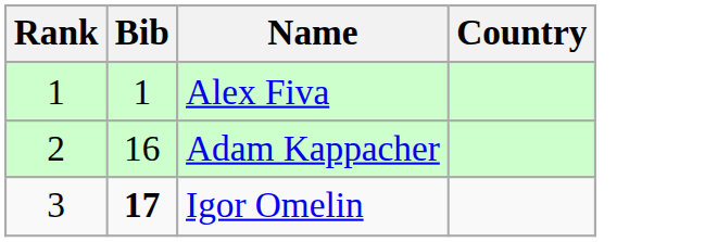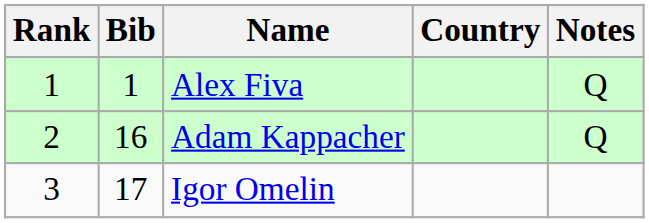 <table class="wikitable" style="text-align:center;">
 <tr>
 <th>Rank</th>
 <th>Bib</th>
 <th>Name</th>
 <th>Country</th>
+<th>Notes</th>
 </tr>
 <tr bgcolor=ccffcc>
 <td>1</td>
 <td>1</td>
 <td align=left><a href='#'>Alex Fiva</a></td>
 <td align="left"></td>
+<td>Q</td>
 </tr>
 <tr bgcolor=ccffcc>
 <td>2</td>
 <td>16</td>
 <td align=left><a href='#'>Adam Kappacher</a></td>
 <td align="left"></td>
+<td>Q</td>
 </tr>
 <tr>
 <td>3</td>
-<td><strong>17</strong></td>
+<td>17</td>
 <td align=left><a href='#'>Igor Omelin</a></td>
 <td align="left"></td>
+<td></td>
 </tr>
 </table>
